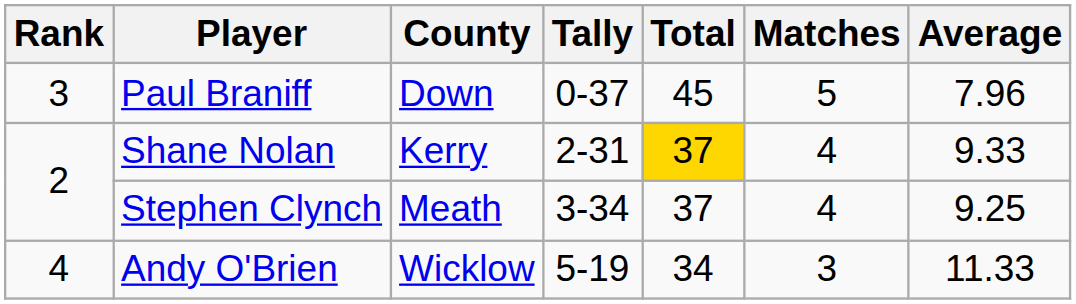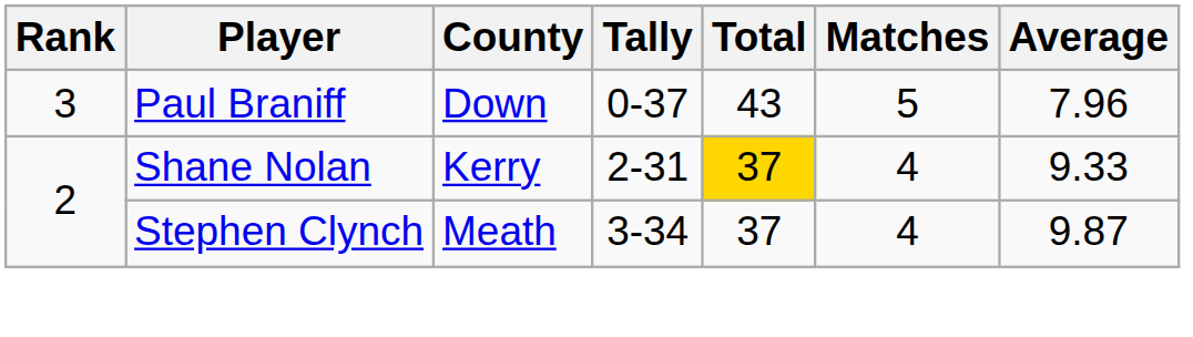 <table class="wikitable">
 <tr>
 <th>Rank</th>
 <th>Player</th>
 <th>County</th>
 <th>Tally</th>
 <th>Total</th>
 <th>Matches</th>
 <th>Average</th>
 </tr>
 <tr>
 <td rowspan=1 align=center>3</td>
 <td><a href='#'>Paul Braniff</a></td>
 <td><a href='#'>Down</a></td>
 <td align=center>0-37</td>
-<td align=center>45</td>
+<td align=center>43</td>
 <td align=center>5</td>
 <td align=center>7.96</td>
 </tr>
 <tr>
 <td rowspan=2 align=center>2</td>
 <td><a href='#'>Shane Nolan</a></td>
 <td><a href='#'>Kerry</a></td>
 <td align=center>2-31</td>
 <td align=center style="background: gold;">37</td>
 <td align=center>4</td>
 <td align=center>9.33</td>
 </tr>
 <tr>
 <td><a href='#'>Stephen Clynch</a></td>
 <td><a href='#'>Meath</a></td>
 <td align=center>3-34</td>
 <td align=center>37</td>
 <td align=center>4</td>
-<td align=center>9.25</td>
-</tr>
-<tr>
-<td rowspan=1 align=center>4</td>
-<td><a href='#'>Andy O'Brien</a></td>
-<td><a href='#'>Wicklow</a></td>
-<td align=center>5-19</td>
-<td align=center>34</td>
-<td align=center>3</td>
-<td align=center>11.33</td>
+<td align=center>9.87</td>
 </tr>
 </table>
